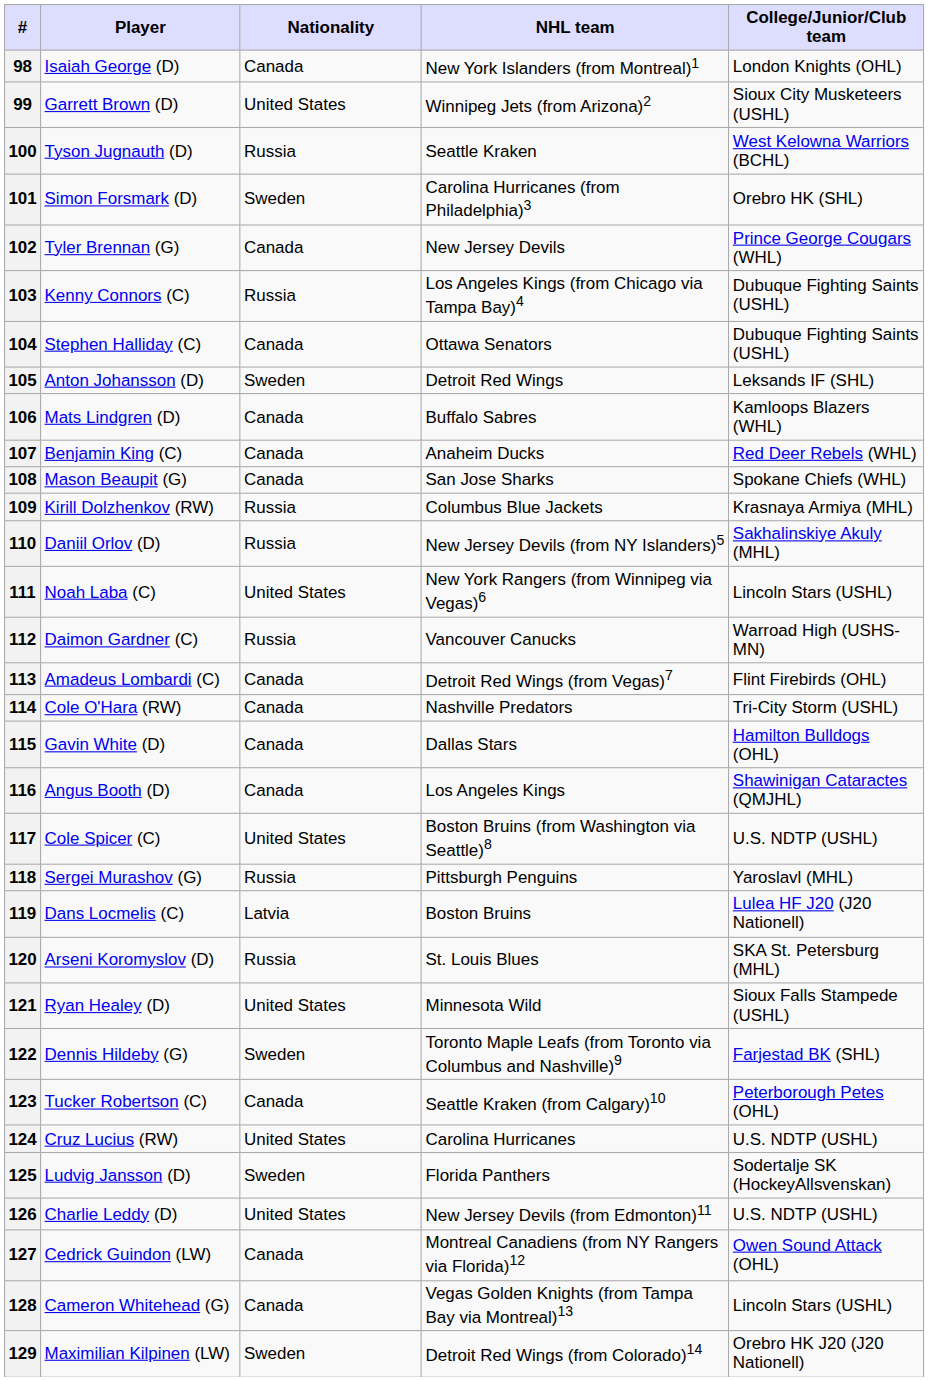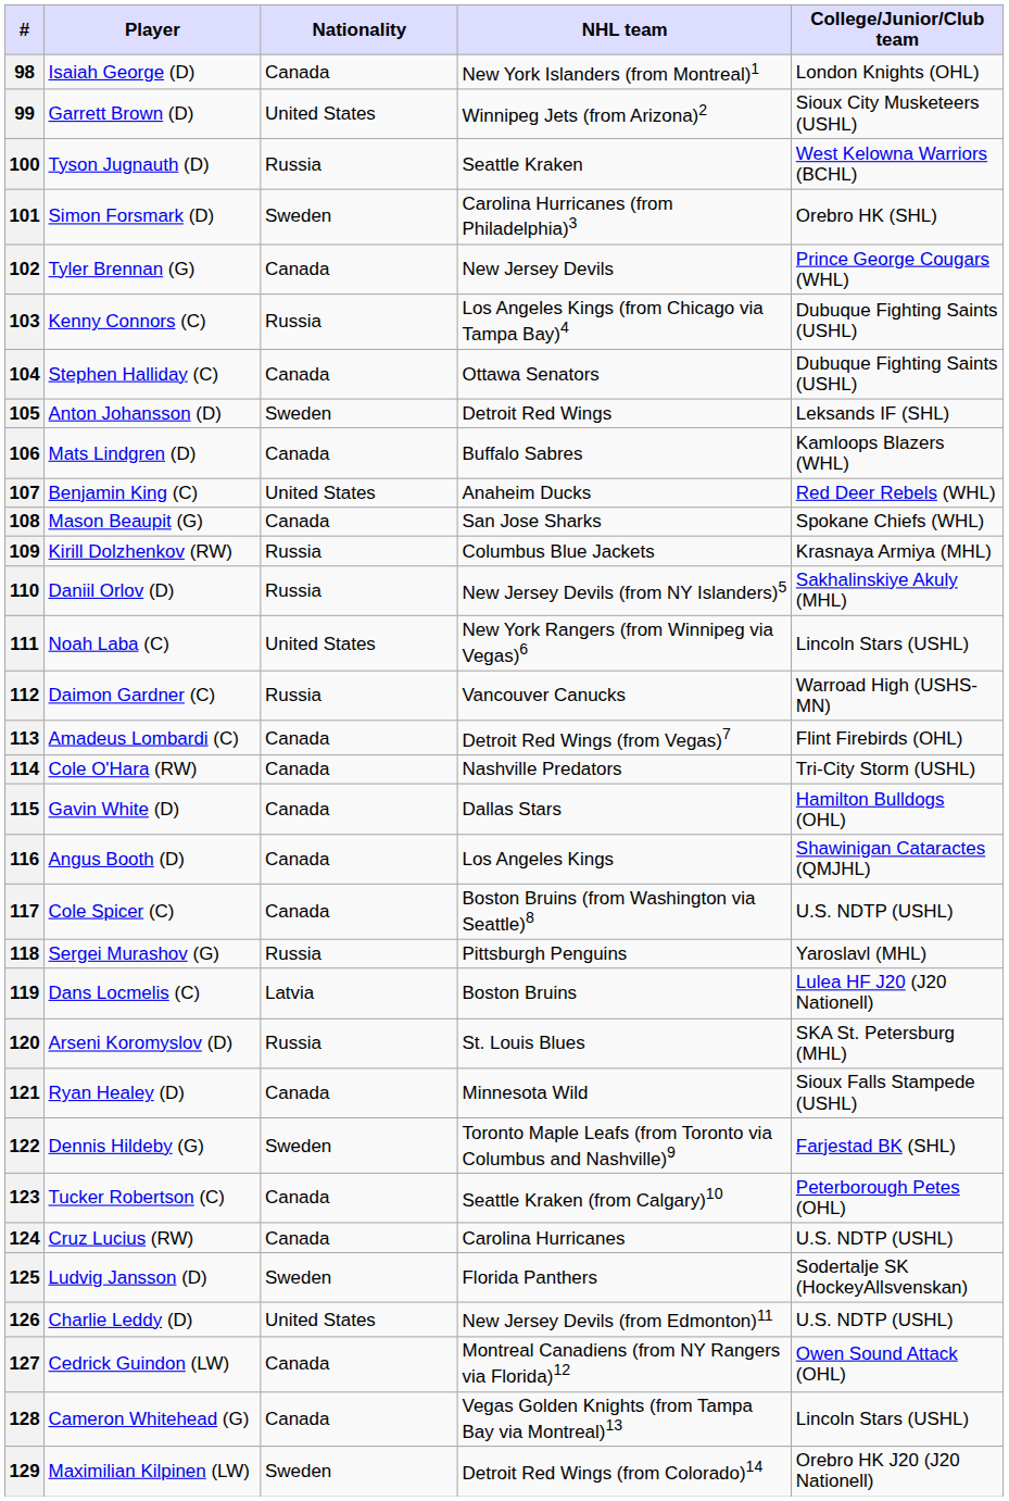 <table class="wikitable">
 <tr>
 <th style="background:#ddf; width:2.75%;">#</th>
 <th style="background:#ddf; width:22.0%;">Player</th>
 <th style="background:#ddf; width:20.0%;">Nationality</th>
 <th style="background:#ddf; width:34.0%;">NHL team</th>
 <th style="background:#ddf; width:100.0%;">College/Junior/Club team</th>
 </tr>
 <tr>
 <th>98</th>
 <td><a href='#'>Isaiah George</a> (D)</td>
 <td> Canada</td>
 <td>New York Islanders (from Montreal)<sup>1</sup></td>
 <td>London Knights (OHL)</td>
 </tr>
 <tr>
 <th>99</th>
 <td><a href='#'>Garrett Brown</a> (D)</td>
 <td> United States</td>
 <td>Winnipeg Jets (from Arizona)<sup>2</sup></td>
 <td>Sioux City Musketeers (USHL)</td>
 </tr>
 <tr>
 <th>100</th>
 <td><a href='#'>Tyson Jugnauth</a> (D)</td>
 <td> Russia</td>
 <td>Seattle Kraken</td>
 <td><a href='#'>West Kelowna Warriors</a> (BCHL)</td>
 </tr>
 <tr>
 <th>101</th>
 <td><a href='#'>Simon Forsmark</a> (D)</td>
 <td> Sweden</td>
 <td>Carolina Hurricanes (from Philadelphia)<sup>3</sup></td>
 <td>Orebro HK (SHL)</td>
 </tr>
 <tr>
 <th>102</th>
 <td><a href='#'>Tyler Brennan</a> (G)</td>
 <td> Canada</td>
 <td>New Jersey Devils</td>
 <td><a href='#'>Prince George Cougars</a> (WHL)</td>
 </tr>
 <tr>
 <th>103</th>
 <td><a href='#'>Kenny Connors</a> (C)</td>
 <td> Russia</td>
 <td>Los Angeles Kings (from Chicago via Tampa Bay)<sup>4</sup></td>
 <td>Dubuque Fighting Saints (USHL)</td>
 </tr>
 <tr>
 <th>104</th>
 <td><a href='#'>Stephen Halliday</a> (C)</td>
 <td> Canada</td>
 <td>Ottawa Senators</td>
 <td>Dubuque Fighting Saints (USHL)</td>
 </tr>
 <tr>
 <th>105</th>
 <td><a href='#'>Anton Johansson</a> (D)</td>
 <td> Sweden</td>
 <td>Detroit Red Wings</td>
 <td>Leksands IF (SHL)</td>
 </tr>
 <tr>
 <th>106</th>
 <td><a href='#'>Mats Lindgren</a> (D)</td>
 <td> Canada</td>
 <td>Buffalo Sabres</td>
 <td>Kamloops Blazers (WHL)</td>
 </tr>
 <tr>
 <th>107</th>
 <td><a href='#'>Benjamin King</a> (C)</td>
-<td> Canada</td>
+<td> United States</td>
 <td>Anaheim Ducks</td>
 <td><a href='#'>Red Deer Rebels</a> (WHL)</td>
 </tr>
 <tr>
 <th>108</th>
 <td><a href='#'>Mason Beaupit</a> (G)</td>
 <td> Canada</td>
 <td>San Jose Sharks</td>
 <td>Spokane Chiefs (WHL)</td>
 </tr>
 <tr>
 <th>109</th>
 <td><a href='#'>Kirill Dolzhenkov</a> (RW)</td>
 <td> Russia</td>
 <td>Columbus Blue Jackets</td>
 <td>Krasnaya Armiya (MHL)</td>
 </tr>
 <tr>
 <th>110</th>
 <td><a href='#'>Daniil Orlov</a> (D)</td>
 <td> Russia</td>
 <td>New Jersey Devils (from NY Islanders)<sup>5</sup></td>
 <td><a href='#'>Sakhalinskiye Akuly</a> (MHL)</td>
 </tr>
 <tr>
 <th>111</th>
 <td><a href='#'>Noah Laba</a> (C)</td>
 <td> United States</td>
 <td>New York Rangers (from Winnipeg via Vegas)<sup>6</sup></td>
 <td>Lincoln Stars (USHL)</td>
 </tr>
 <tr>
 <th>112</th>
 <td><a href='#'>Daimon Gardner</a> (C)</td>
 <td> Russia</td>
 <td>Vancouver Canucks</td>
 <td>Warroad High (USHS-MN)</td>
 </tr>
 <tr>
 <th>113</th>
 <td><a href='#'>Amadeus Lombardi</a> (C)</td>
 <td> Canada</td>
 <td>Detroit Red Wings (from Vegas)<sup>7</sup></td>
 <td>Flint Firebirds (OHL)</td>
 </tr>
 <tr>
 <th>114</th>
 <td><a href='#'>Cole O'Hara</a> (RW)</td>
 <td> Canada</td>
 <td>Nashville Predators</td>
 <td>Tri-City Storm (USHL)</td>
 </tr>
 <tr>
 <th>115</th>
 <td><a href='#'>Gavin White</a> (D)</td>
 <td> Canada</td>
 <td>Dallas Stars</td>
 <td><a href='#'>Hamilton Bulldogs</a> (OHL)</td>
 </tr>
 <tr>
 <th>116</th>
 <td><a href='#'>Angus Booth</a> (D)</td>
 <td> Canada</td>
 <td>Los Angeles Kings</td>
 <td><a href='#'>Shawinigan Cataractes</a> (QMJHL)</td>
 </tr>
 <tr>
 <th>117</th>
 <td><a href='#'>Cole Spicer</a> (C)</td>
-<td> United States</td>
+<td> Canada</td>
 <td>Boston Bruins (from Washington via Seattle)<sup>8</sup></td>
 <td>U.S. NDTP (USHL)</td>
 </tr>
 <tr>
 <th>118</th>
 <td><a href='#'>Sergei Murashov</a> (G)</td>
 <td> Russia</td>
 <td>Pittsburgh Penguins</td>
 <td>Yaroslavl (MHL)</td>
 </tr>
 <tr>
 <th>119</th>
 <td><a href='#'>Dans Locmelis</a> (C)</td>
 <td> Latvia</td>
 <td>Boston Bruins</td>
 <td><a href='#'>Lulea HF J20</a> (J20 Nationell)</td>
 </tr>
 <tr>
 <th>120</th>
 <td><a href='#'>Arseni Koromyslov</a> (D)</td>
 <td> Russia</td>
 <td>St. Louis Blues</td>
 <td>SKA St. Petersburg (MHL)</td>
 </tr>
 <tr>
 <th>121</th>
 <td><a href='#'>Ryan Healey</a> (D)</td>
-<td> United States</td>
+<td> Canada</td>
 <td>Minnesota Wild</td>
 <td>Sioux Falls Stampede (USHL)</td>
 </tr>
 <tr>
 <th>122</th>
 <td><a href='#'>Dennis Hildeby</a> (G)</td>
 <td> Sweden</td>
 <td>Toronto Maple Leafs (from Toronto via Columbus and Nashville)<sup>9</sup></td>
 <td><a href='#'>Farjestad BK</a> (SHL)</td>
 </tr>
 <tr>
 <th>123</th>
 <td><a href='#'>Tucker Robertson</a> (C)</td>
 <td> Canada</td>
 <td>Seattle Kraken (from Calgary)<sup>10</sup></td>
 <td><a href='#'>Peterborough Petes</a> (OHL)</td>
 </tr>
 <tr>
 <th>124</th>
 <td><a href='#'>Cruz Lucius</a> (RW)</td>
-<td> United States</td>
+<td> Canada</td>
 <td>Carolina Hurricanes</td>
 <td>U.S. NDTP (USHL)</td>
 </tr>
 <tr>
 <th>125</th>
 <td><a href='#'>Ludvig Jansson</a> (D)</td>
 <td> Sweden</td>
 <td>Florida Panthers</td>
 <td>Sodertalje SK (HockeyAllsvenskan)</td>
 </tr>
 <tr>
 <th>126</th>
 <td><a href='#'>Charlie Leddy</a> (D)</td>
 <td> United States</td>
 <td>New Jersey Devils (from Edmonton)<sup>11</sup></td>
 <td>U.S. NDTP (USHL)</td>
 </tr>
 <tr>
 <th>127</th>
 <td><a href='#'>Cedrick Guindon</a> (LW)</td>
 <td> Canada</td>
 <td>Montreal Canadiens (from NY Rangers via Florida)<sup>12</sup></td>
 <td><a href='#'>Owen Sound Attack</a> (OHL)</td>
 </tr>
 <tr>
 <th>128</th>
 <td><a href='#'>Cameron Whitehead</a> (G)</td>
 <td> Canada</td>
 <td>Vegas Golden Knights (from Tampa Bay via Montreal)<sup>13</sup></td>
 <td>Lincoln Stars (USHL)</td>
 </tr>
 <tr>
 <th>129</th>
 <td><a href='#'>Maximilian Kilpinen</a> (LW)</td>
 <td> Sweden</td>
 <td>Detroit Red Wings (from Colorado)<sup>14</sup></td>
 <td>Orebro HK J20 (J20 Nationell)</td>
 </tr>
 </table>
